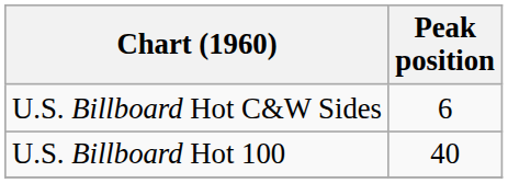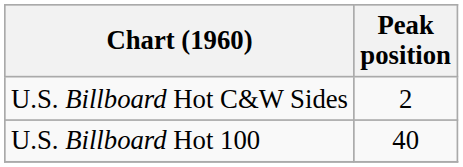 <table class="wikitable sortable">
 <tr>
 <th align="left">Chart (1960)</th>
 <th align="center">Peak<br>position</th>
 </tr>
 <tr>
 <td align="left">U.S. <em>Billboard</em> Hot C&W Sides</td>
-<td align="center">6</td>
+<td align="center">2</td>
 </tr>
 <tr>
 <td align="left">U.S. <em>Billboard</em> Hot 100</td>
 <td align="center">40</td>
 </tr>
 <tr>
 </tr>
 </table>
